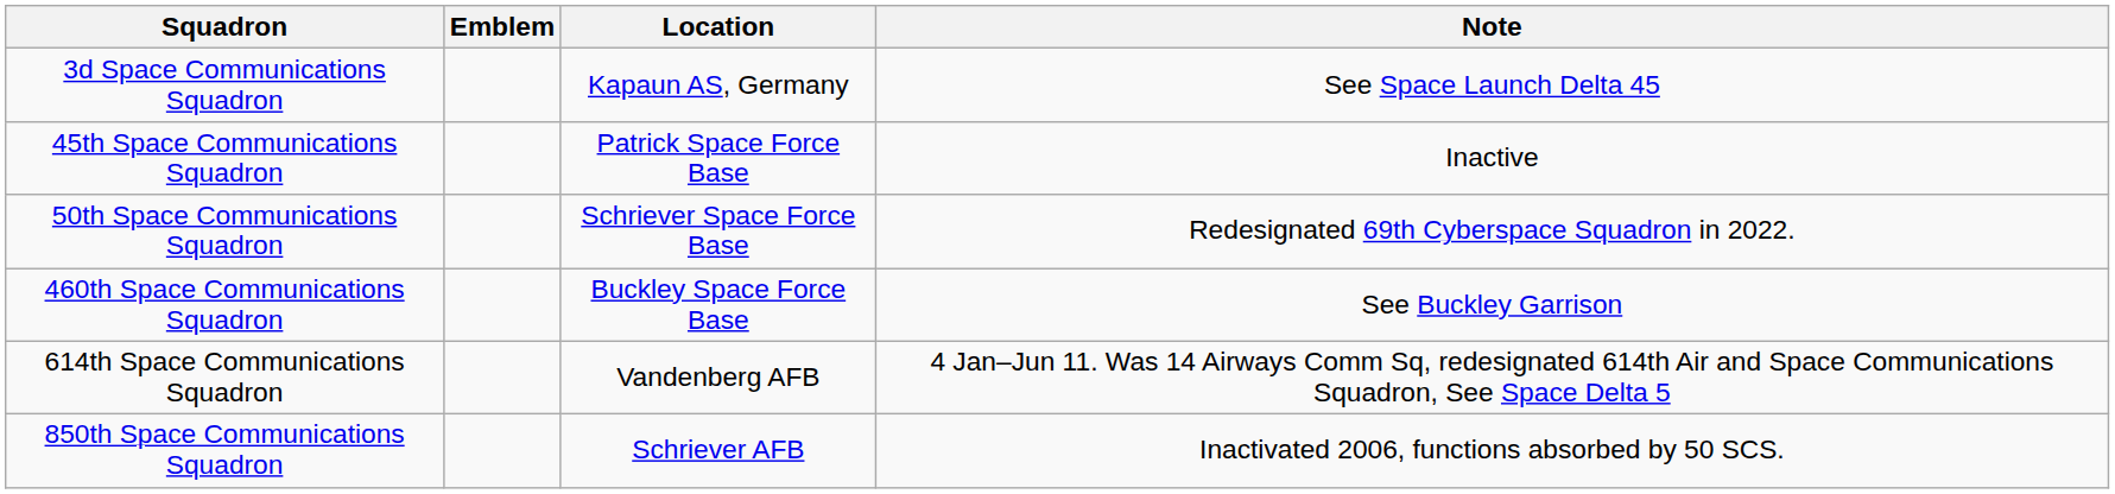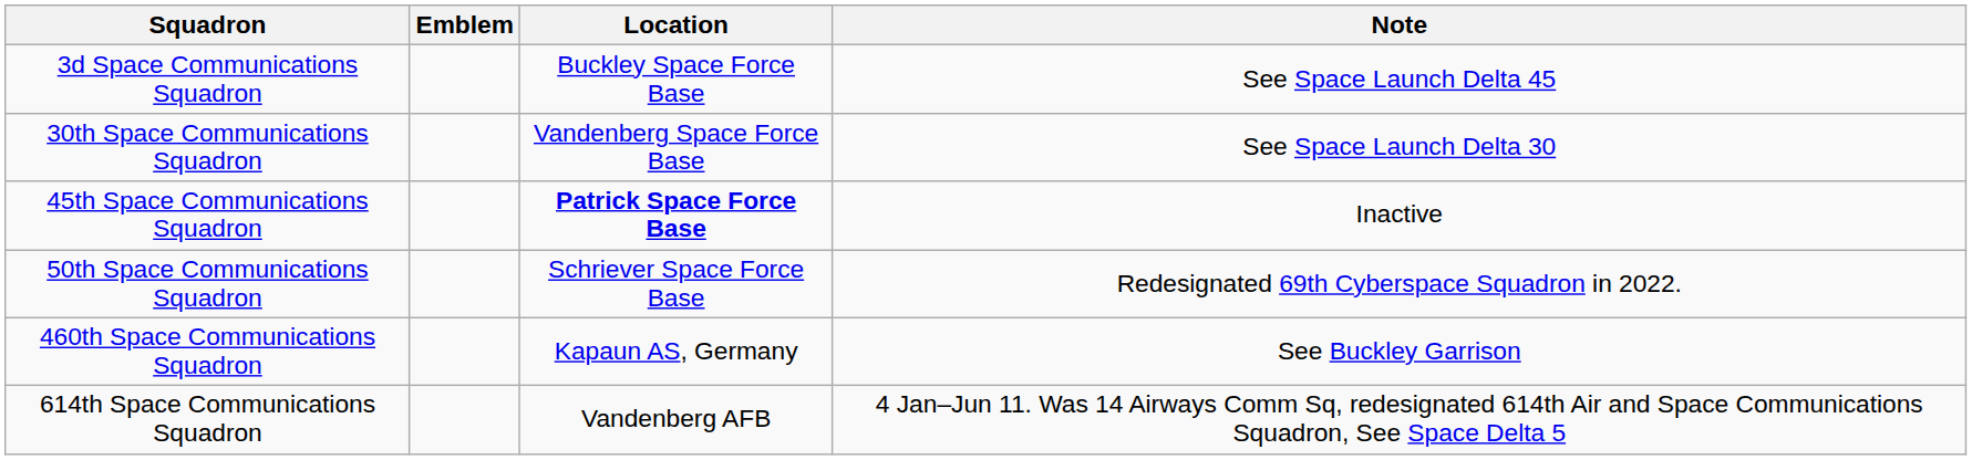 <table class="wikitable" style="text-align:center">
 <tr>
 <th>Squadron</th>
 <th>Emblem</th>
 <th>Location</th>
 <th>Note</th>
 </tr>
 <tr>
 <td><a href='#'>3d Space Communications Squadron</a></td>
 <td></td>
-<td><a href='#'>Kapaun AS</a>, Germany</td>
+<td><a href='#'>Buckley Space Force Base</a></td>
 <td>See <a href='#'>Space Launch Delta 45</a></td>
+</tr>
+<tr>
+<td><a href='#'>30th Space Communications Squadron</a></td>
+<td></td>
+<td><a href='#'>Vandenberg Space Force Base</a></td>
+<td>See <a href='#'>Space Launch Delta 30</a></td>
 </tr>
 <tr>
 <td><a href='#'>45th Space Communications Squadron</a></td>
 <td></td>
-<td><a href='#'>Patrick Space Force Base</a></td>
+<td><strong><a href='#'>Patrick Space Force Base</a></strong></td>
 <td>Inactive</td>
 </tr>
 <tr>
 <td><a href='#'>50th Space Communications Squadron</a></td>
 <td></td>
 <td><a href='#'>Schriever Space Force Base</a></td>
 <td>Redesignated <a href='#'>69th Cyberspace Squadron</a> in 2022.</td>
 </tr>
 <tr>
 <td><a href='#'>460th Space Communications Squadron</a></td>
 <td></td>
-<td><a href='#'>Buckley Space Force Base</a></td>
+<td><a href='#'>Kapaun AS</a>, Germany</td>
 <td>See <a href='#'>Buckley Garrison</a></td>
 </tr>
 <tr>
 <td>614th Space Communications Squadron</td>
 <td></td>
 <td>Vandenberg AFB</td>
 <td>4 Jan–Jun 11. Was 14 Airways Comm Sq, redesignated 614th Air and Space Communications Squadron, See <a href='#'>Space Delta 5</a></td>
 </tr>
-<tr>
-<td><a href='#'>850th Space Communications Squadron</a></td>
-<td></td>
-<td><a href='#'>Schriever AFB</a></td>
-<td>Inactivated 2006, functions absorbed by 50 SCS.</td>
-</tr>
 </table>
